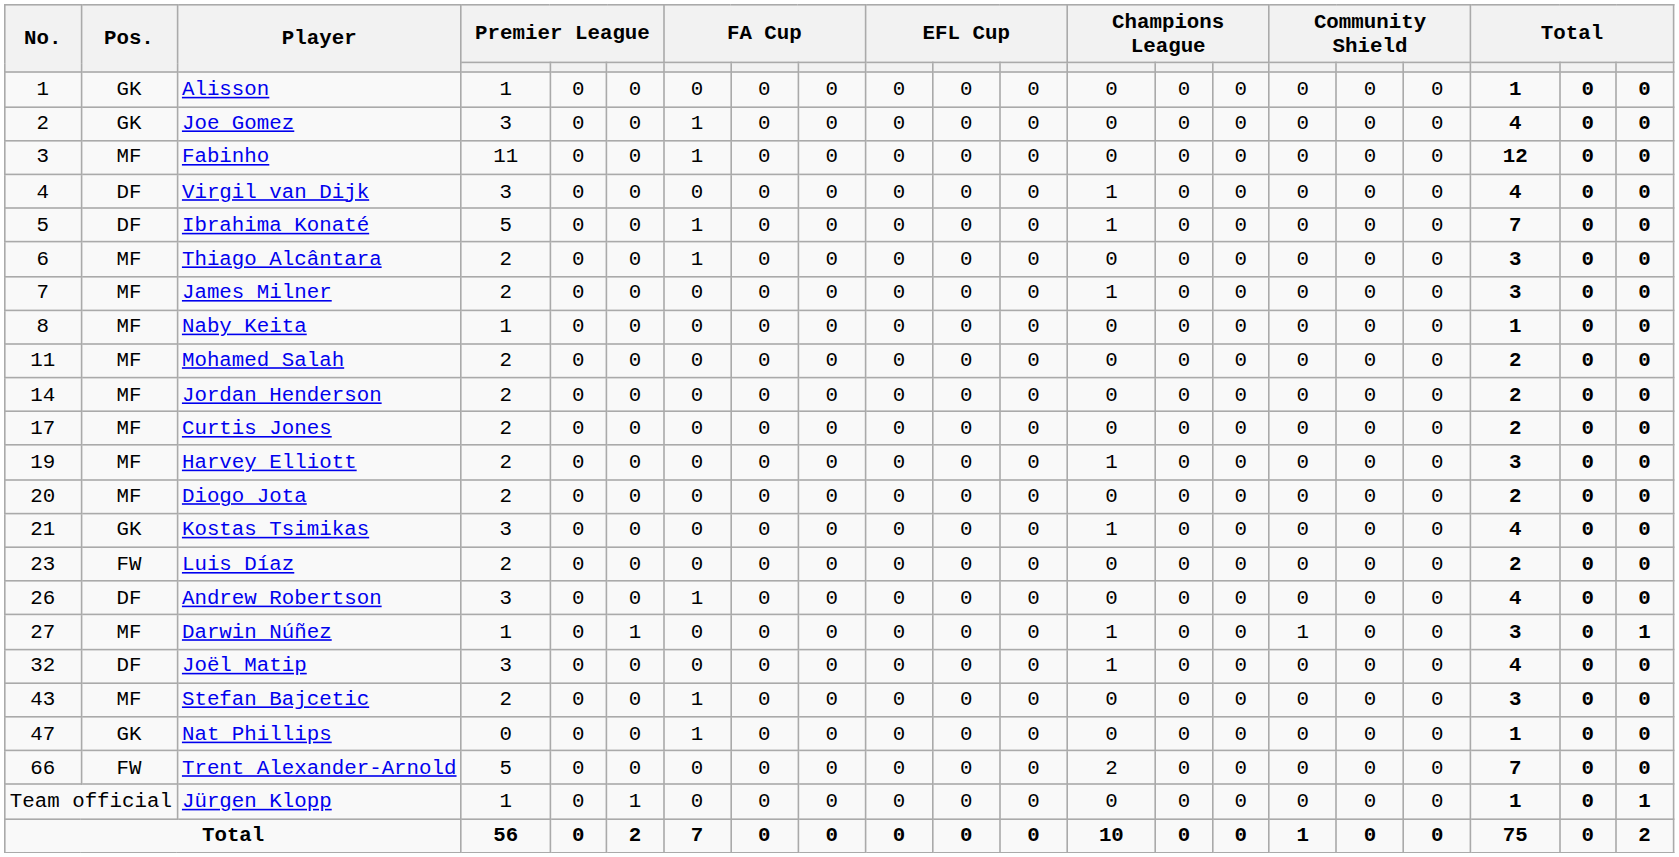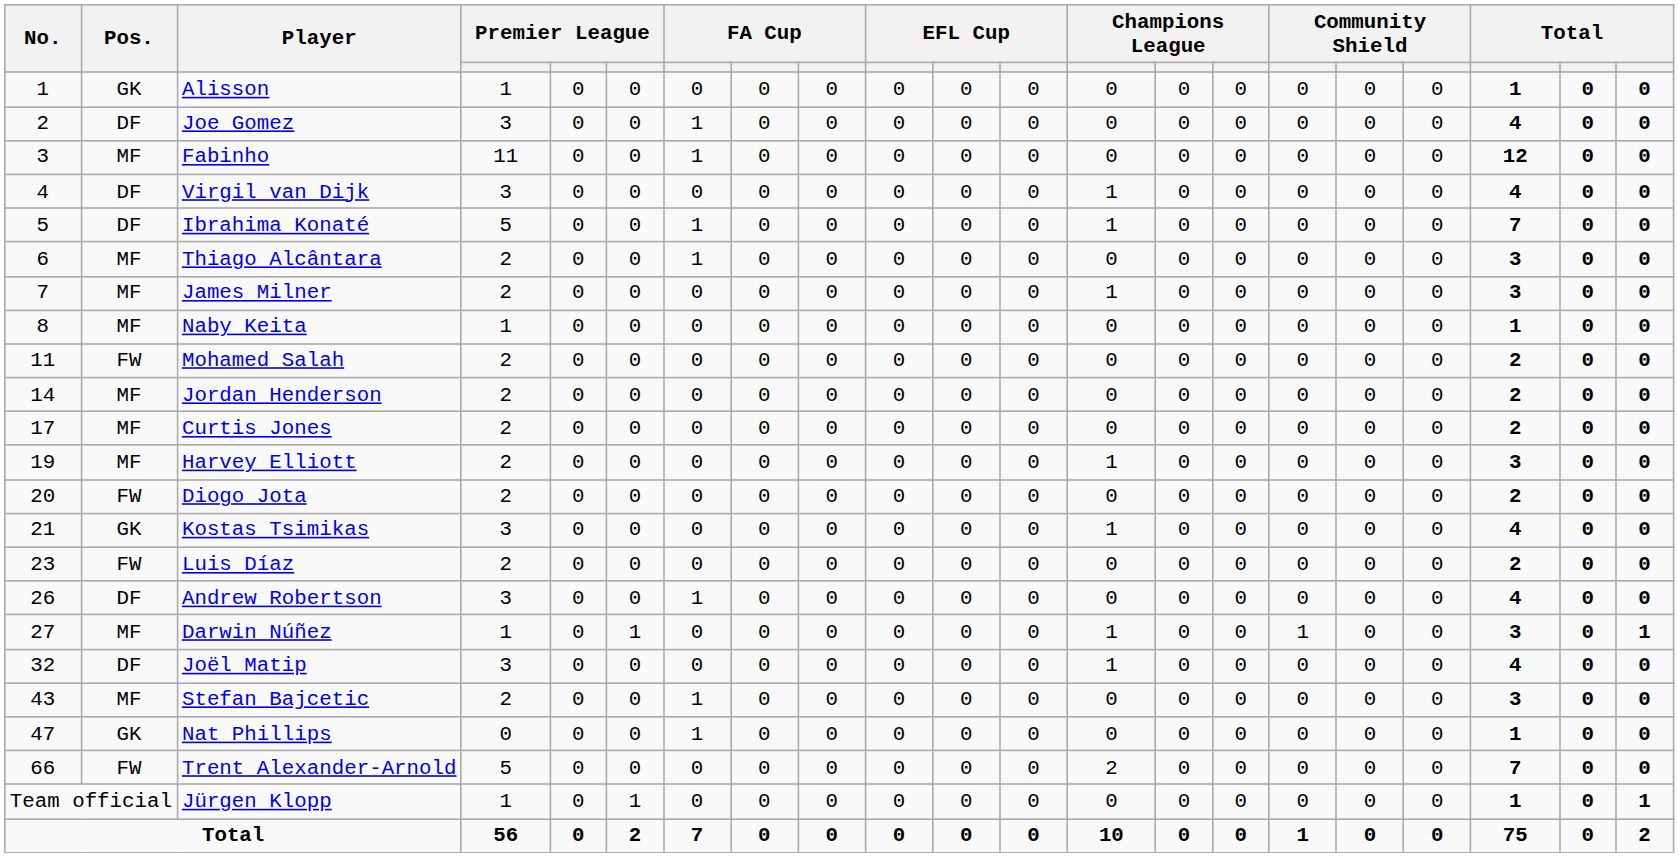 <table class="wikitable sortable" style="text-align:center">
 <tr>
 <th rowspan="2">No.</th>
 <th rowspan="2">Pos.</th>
 <th rowspan="2">Player</th>
 <th colspan="3" style="width:120px;">Premier League</th>
 <th colspan="3" style="width:120px;">FA Cup</th>
 <th colspan="3" style="width:120px;">EFL Cup</th>
 <th colspan="3" style="width:120px;">Champions League</th>
 <th colspan="3" style="width:120px;">Community Shield</th>
 <th colspan="3" style="width:120px;">Total</th>
 </tr>
 <tr>
 <th></th>
 <th></th>
 <th></th>
 <th></th>
 <th></th>
 <th></th>
 <th></th>
 <th></th>
 <th></th>
 <th></th>
 <th></th>
 <th></th>
 <th></th>
 <th></th>
 <th></th>
 <th></th>
 <th></th>
 <th></th>
 </tr>
 <tr>
 <td>1</td>
 <td>GK</td>
 <td align="left"> <a href='#'>Alisson</a></td>
 <td>1</td>
 <td>0</td>
 <td>0</td>
 <td>0</td>
 <td>0</td>
 <td>0</td>
 <td>0</td>
 <td>0</td>
 <td>0</td>
 <td>0</td>
 <td>0</td>
 <td>0</td>
 <td>0</td>
 <td>0</td>
 <td>0</td>
 <td><strong>1</strong></td>
 <td><strong>0</strong></td>
 <td><strong>0</strong></td>
 </tr>
 <tr>
 <td>2</td>
-<td>GK</td>
+<td>DF</td>
 <td align="left"> <a href='#'>Joe Gomez</a></td>
 <td>3</td>
 <td>0</td>
 <td>0</td>
 <td>1</td>
 <td>0</td>
 <td>0</td>
 <td>0</td>
 <td>0</td>
 <td>0</td>
 <td>0</td>
 <td>0</td>
 <td>0</td>
 <td>0</td>
 <td>0</td>
 <td>0</td>
 <td><strong>4</strong></td>
 <td><strong>0</strong></td>
 <td><strong>0</strong></td>
 </tr>
 <tr>
 <td>3</td>
 <td>MF</td>
 <td align="left"> <a href='#'>Fabinho</a></td>
 <td>11</td>
 <td>0</td>
 <td>0</td>
 <td>1</td>
 <td>0</td>
 <td>0</td>
 <td>0</td>
 <td>0</td>
 <td>0</td>
 <td>0</td>
 <td>0</td>
 <td>0</td>
 <td>0</td>
 <td>0</td>
 <td>0</td>
 <td><strong>12</strong></td>
 <td><strong>0</strong></td>
 <td><strong>0</strong></td>
 </tr>
 <tr>
 <td>4</td>
 <td>DF</td>
 <td align="left"> <a href='#'>Virgil van Dijk</a></td>
 <td>3</td>
 <td>0</td>
 <td>0</td>
 <td>0</td>
 <td>0</td>
 <td>0</td>
 <td>0</td>
 <td>0</td>
 <td>0</td>
 <td>1</td>
 <td>0</td>
 <td>0</td>
 <td>0</td>
 <td>0</td>
 <td>0</td>
 <td><strong>4</strong></td>
 <td><strong>0</strong></td>
 <td><strong>0</strong></td>
 </tr>
 <tr>
 <td>5</td>
 <td>DF</td>
 <td align="left"> <a href='#'>Ibrahima Konaté</a></td>
 <td>5</td>
 <td>0</td>
 <td>0</td>
 <td>1</td>
 <td>0</td>
 <td>0</td>
 <td>0</td>
 <td>0</td>
 <td>0</td>
 <td>1</td>
 <td>0</td>
 <td>0</td>
 <td>0</td>
 <td>0</td>
 <td>0</td>
 <td><strong>7</strong></td>
 <td><strong>0</strong></td>
 <td><strong>0</strong></td>
 </tr>
 <tr>
 <td>6</td>
 <td>MF</td>
 <td align="left"> <a href='#'>Thiago Alcântara</a></td>
 <td>2</td>
 <td>0</td>
 <td>0</td>
 <td>1</td>
 <td>0</td>
 <td>0</td>
 <td>0</td>
 <td>0</td>
 <td>0</td>
 <td>0</td>
 <td>0</td>
 <td>0</td>
 <td>0</td>
 <td>0</td>
 <td>0</td>
 <td><strong>3</strong></td>
 <td><strong>0</strong></td>
 <td><strong>0</strong></td>
 </tr>
 <tr>
 <td>7</td>
 <td>MF</td>
 <td align="left"> <a href='#'>James Milner</a></td>
 <td>2</td>
 <td>0</td>
 <td>0</td>
 <td>0</td>
 <td>0</td>
 <td>0</td>
 <td>0</td>
 <td>0</td>
 <td>0</td>
 <td>1</td>
 <td>0</td>
 <td>0</td>
 <td>0</td>
 <td>0</td>
 <td>0</td>
 <td><strong>3</strong></td>
 <td><strong>0</strong></td>
 <td><strong>0</strong></td>
 </tr>
 <tr>
 <td>8</td>
 <td>MF</td>
 <td align="left"> <a href='#'>Naby Keita</a></td>
 <td>1</td>
 <td>0</td>
 <td>0</td>
 <td>0</td>
 <td>0</td>
 <td>0</td>
 <td>0</td>
 <td>0</td>
 <td>0</td>
 <td>0</td>
 <td>0</td>
 <td>0</td>
 <td>0</td>
 <td>0</td>
 <td>0</td>
 <td><strong>1</strong></td>
 <td><strong>0</strong></td>
 <td><strong>0</strong></td>
 </tr>
 <tr>
 <td>11</td>
-<td>MF</td>
+<td>FW</td>
 <td align="left"> <a href='#'>Mohamed Salah</a></td>
 <td>2</td>
 <td>0</td>
 <td>0</td>
 <td>0</td>
 <td>0</td>
 <td>0</td>
 <td>0</td>
 <td>0</td>
 <td>0</td>
 <td>0</td>
 <td>0</td>
 <td>0</td>
 <td>0</td>
 <td>0</td>
 <td>0</td>
 <td><strong>2</strong></td>
 <td><strong>0</strong></td>
 <td><strong>0</strong></td>
 </tr>
 <tr>
 <td>14</td>
 <td>MF</td>
 <td align="left"> <a href='#'>Jordan Henderson</a></td>
 <td>2</td>
 <td>0</td>
 <td>0</td>
 <td>0</td>
 <td>0</td>
 <td>0</td>
 <td>0</td>
 <td>0</td>
 <td>0</td>
 <td>0</td>
 <td>0</td>
 <td>0</td>
 <td>0</td>
 <td>0</td>
 <td>0</td>
 <td><strong>2</strong></td>
 <td><strong>0</strong></td>
 <td><strong>0</strong></td>
 </tr>
 <tr>
 <td>17</td>
 <td>MF</td>
 <td align="left"> <a href='#'>Curtis Jones</a></td>
 <td>2</td>
 <td>0</td>
 <td>0</td>
 <td>0</td>
 <td>0</td>
 <td>0</td>
 <td>0</td>
 <td>0</td>
 <td>0</td>
 <td>0</td>
 <td>0</td>
 <td>0</td>
 <td>0</td>
 <td>0</td>
 <td>0</td>
 <td><strong>2</strong></td>
 <td><strong>0</strong></td>
 <td><strong>0</strong></td>
 </tr>
 <tr>
 <td>19</td>
 <td>MF</td>
 <td align="left"> <a href='#'>Harvey Elliott</a></td>
 <td>2</td>
 <td>0</td>
 <td>0</td>
 <td>0</td>
 <td>0</td>
 <td>0</td>
 <td>0</td>
 <td>0</td>
 <td>0</td>
 <td>1</td>
 <td>0</td>
 <td>0</td>
 <td>0</td>
 <td>0</td>
 <td>0</td>
 <td><strong>3</strong></td>
 <td><strong>0</strong></td>
 <td><strong>0</strong></td>
 </tr>
 <tr>
 <td>20</td>
-<td>MF</td>
+<td>FW</td>
 <td align="left"> <a href='#'>Diogo Jota</a></td>
 <td>2</td>
 <td>0</td>
 <td>0</td>
 <td>0</td>
 <td>0</td>
 <td>0</td>
 <td>0</td>
 <td>0</td>
 <td>0</td>
 <td>0</td>
 <td>0</td>
 <td>0</td>
 <td>0</td>
 <td>0</td>
 <td>0</td>
 <td><strong>2</strong></td>
 <td><strong>0</strong></td>
 <td><strong>0</strong></td>
 </tr>
 <tr>
 <td>21</td>
 <td>GK</td>
 <td align="left"> <a href='#'>Kostas Tsimikas</a></td>
 <td>3</td>
 <td>0</td>
 <td>0</td>
 <td>0</td>
 <td>0</td>
 <td>0</td>
 <td>0</td>
 <td>0</td>
 <td>0</td>
 <td>1</td>
 <td>0</td>
 <td>0</td>
 <td>0</td>
 <td>0</td>
 <td>0</td>
 <td><strong>4</strong></td>
 <td><strong>0</strong></td>
 <td><strong>0</strong></td>
 </tr>
 <tr>
 <td>23</td>
 <td>FW</td>
 <td align="left"> <a href='#'>Luis Díaz</a></td>
 <td>2</td>
 <td>0</td>
 <td>0</td>
 <td>0</td>
 <td>0</td>
 <td>0</td>
 <td>0</td>
 <td>0</td>
 <td>0</td>
 <td>0</td>
 <td>0</td>
 <td>0</td>
 <td>0</td>
 <td>0</td>
 <td>0</td>
 <td><strong>2</strong></td>
 <td><strong>0</strong></td>
 <td><strong>0</strong></td>
 </tr>
 <tr>
 <td>26</td>
 <td>DF</td>
 <td align="left"> <a href='#'>Andrew Robertson</a></td>
 <td>3</td>
 <td>0</td>
 <td>0</td>
 <td>1</td>
 <td>0</td>
 <td>0</td>
 <td>0</td>
 <td>0</td>
 <td>0</td>
 <td>0</td>
 <td>0</td>
 <td>0</td>
 <td>0</td>
 <td>0</td>
 <td>0</td>
 <td><strong>4</strong></td>
 <td><strong>0</strong></td>
 <td><strong>0</strong></td>
 </tr>
 <tr>
 <td>27</td>
 <td>MF</td>
 <td align="left"> <a href='#'>Darwin Núñez</a></td>
 <td>1</td>
 <td>0</td>
 <td>1</td>
 <td>0</td>
 <td>0</td>
 <td>0</td>
 <td>0</td>
 <td>0</td>
 <td>0</td>
 <td>1</td>
 <td>0</td>
 <td>0</td>
 <td>1</td>
 <td>0</td>
 <td>0</td>
 <td><strong>3</strong></td>
 <td><strong>0</strong></td>
 <td><strong>1</strong></td>
 </tr>
 <tr>
 <td>32</td>
 <td>DF</td>
 <td align="left"> <a href='#'>Joël Matip</a></td>
 <td>3</td>
 <td>0</td>
 <td>0</td>
 <td>0</td>
 <td>0</td>
 <td>0</td>
 <td>0</td>
 <td>0</td>
 <td>0</td>
 <td>1</td>
 <td>0</td>
 <td>0</td>
 <td>0</td>
 <td>0</td>
 <td>0</td>
 <td><strong>4</strong></td>
 <td><strong>0</strong></td>
 <td><strong>0</strong></td>
 </tr>
 <tr>
 <td>43</td>
 <td>MF</td>
 <td align="left"> <a href='#'>Stefan Bajcetic</a></td>
 <td>2</td>
 <td>0</td>
 <td>0</td>
 <td>1</td>
 <td>0</td>
 <td>0</td>
 <td>0</td>
 <td>0</td>
 <td>0</td>
 <td>0</td>
 <td>0</td>
 <td>0</td>
 <td>0</td>
 <td>0</td>
 <td>0</td>
 <td><strong>3</strong></td>
 <td><strong>0</strong></td>
 <td><strong>0</strong></td>
 </tr>
 <tr>
 <td>47</td>
 <td>GK</td>
 <td align="left"> <a href='#'>Nat Phillips</a></td>
 <td>0</td>
 <td>0</td>
 <td>0</td>
 <td>1</td>
 <td>0</td>
 <td>0</td>
 <td>0</td>
 <td>0</td>
 <td>0</td>
 <td>0</td>
 <td>0</td>
 <td>0</td>
 <td>0</td>
 <td>0</td>
 <td>0</td>
 <td><strong>1</strong></td>
 <td><strong>0</strong></td>
 <td><strong>0</strong></td>
 </tr>
 <tr>
 <td>66</td>
 <td>FW</td>
 <td align="left"> <a href='#'>Trent Alexander-Arnold</a></td>
 <td>5</td>
 <td>0</td>
 <td>0</td>
 <td>0</td>
 <td>0</td>
 <td>0</td>
 <td>0</td>
 <td>0</td>
 <td>0</td>
 <td>2</td>
 <td>0</td>
 <td>0</td>
 <td>0</td>
 <td>0</td>
 <td>0</td>
 <td><strong>7</strong></td>
 <td><strong>0</strong></td>
 <td><strong>0</strong></td>
 </tr>
 <tr>
 <td colspan="2">Team official</td>
 <td align="left"> <a href='#'>Jürgen Klopp</a></td>
 <td>1</td>
 <td>0</td>
 <td>1</td>
 <td>0</td>
 <td>0</td>
 <td>0</td>
 <td>0</td>
 <td>0</td>
 <td>0</td>
 <td>0</td>
 <td>0</td>
 <td>0</td>
 <td>0</td>
 <td>0</td>
 <td>0</td>
 <td><strong>1</strong></td>
 <td><strong>0</strong></td>
 <td><strong>1</strong></td>
 </tr>
 <tr>
 <td colspan=3><strong>Total</strong></td>
 <td><strong>56</strong></td>
 <td><strong>0</strong></td>
 <td><strong>2</strong></td>
 <td><strong>7</strong></td>
 <td><strong>0</strong></td>
 <td><strong>0</strong></td>
 <td><strong>0</strong></td>
 <td><strong>0</strong></td>
 <td><strong>0</strong></td>
 <td><strong>10</strong></td>
 <td><strong>0</strong></td>
 <td><strong>0</strong></td>
 <td><strong>1</strong></td>
 <td><strong>0</strong></td>
 <td><strong>0</strong></td>
 <td><strong>75</strong></td>
 <td><strong>0</strong></td>
 <td><strong>2</strong></td>
 </tr>
 </table>
